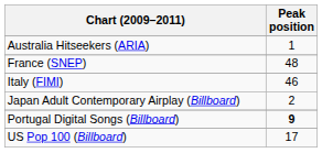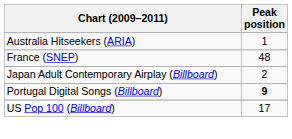 <table class="wikitable sortable">
 <tr>
 <th scope="col" style="width:22em;">Chart (2009–2011)</th>
 <th scope="col">Peak<br>position</th>
 </tr>
 <tr>
 </tr>
 <tr>
 <td>Australia Hitseekers (<a href='#'>ARIA</a>)</td>
 <td style="text-align:center;">1</td>
 </tr>
 <tr>
 </tr>
 <tr>
 </tr>
 <tr>
 <td>France (<a href='#'>SNEP</a>)</td>
 <td style="text-align:center;">48</td>
 </tr>
 <tr>
 </tr>
 <tr>
-</tr>
-<tr>
-<td>Italy (<a href='#'>FIMI</a>)</td>
-<td style="text-align:center;">46</td>
 </tr>
 <tr>
 <td>Japan Adult Contemporary Airplay (<em><a href='#'>Billboard</a></em>)</td>
 <td style="text-align:center;">2</td>
 </tr>
 <tr>
 </tr>
 <tr>
 </tr>
 <tr>
 <td scope="row">Portugal Digital Songs (<em><a href='#'>Billboard</a></em>)</td>
 <td style="text-align:center;"><strong>9</strong></td>
 </tr>
 <tr>
 </tr>
 <tr>
 </tr>
 <tr>
 </tr>
 <tr>
 </tr>
 <tr>
 <td>US <a href='#'>Pop 100</a> (<em><a href='#'>Billboard</a></em>)</td>
 <td style="text-align:center;">17</td>
 </tr>
 </table>
